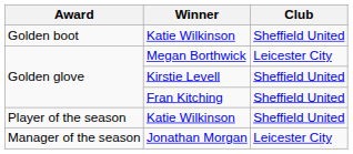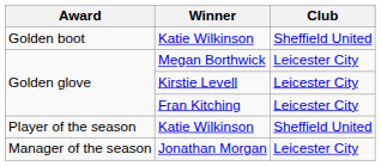 <table class="wikitable">
 <tr>
 <th>Award</th>
 <th>Winner</th>
 <th>Club</th>
 </tr>
 <tr>
 <td>Golden boot</td>
 <td> <a href='#'>Katie Wilkinson</a></td>
 <td><a href='#'>Sheffield United</a></td>
 </tr>
 <tr>
 <td rowspan=3>Golden glove</td>
 <td> <a href='#'>Megan Borthwick</a></td>
 <td><a href='#'>Leicester City</a></td>
 </tr>
 <tr>
 <td> <a href='#'>Kirstie Levell</a></td>
-<td><a href='#'>Sheffield United</a></td>
+<td><a href='#'>Leicester City</a></td>
 </tr>
 <tr>
 <td> <a href='#'>Fran Kitching</a></td>
-<td><a href='#'>Sheffield United</a></td>
+<td><a href='#'>Leicester City</a></td>
 </tr>
 <tr>
 <td>Player of the season</td>
 <td> <a href='#'>Katie Wilkinson</a></td>
 <td><a href='#'>Sheffield United</a></td>
 </tr>
 <tr>
 <td>Manager of the season</td>
 <td> <a href='#'>Jonathan Morgan</a></td>
 <td><a href='#'>Leicester City</a></td>
 </tr>
 </table>
